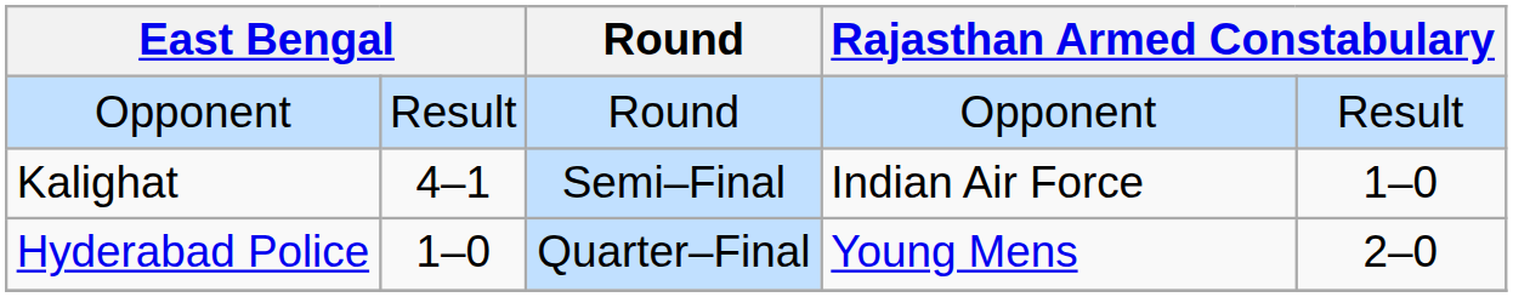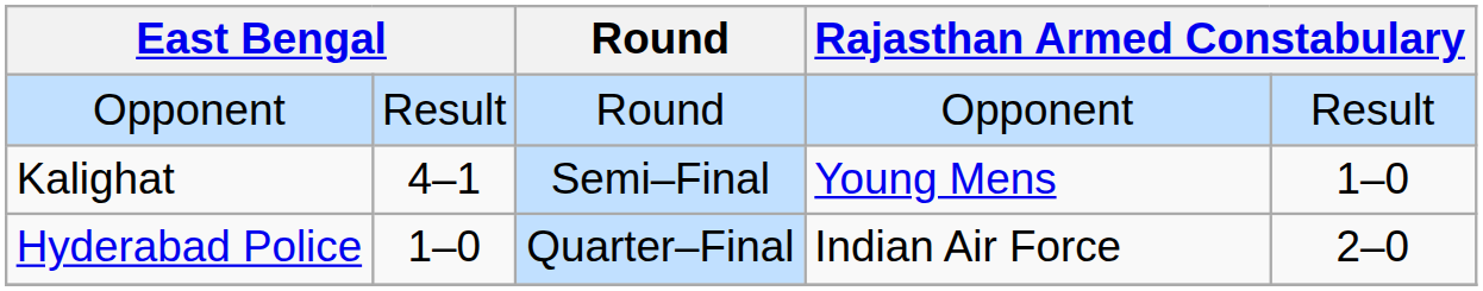 <table class="wikitable" style="text-align:center">
 <tr>
 <th colspan="2"><a href='#'>East Bengal</a></th>
 <th>Round</th>
 <th colspan="2"><a href='#'>Rajasthan Armed Constabulary</a></th>
 </tr>
 <tr style="background:#C1E0FF">
 <td>Opponent</td>
 <td colspan="1">Result</td>
 <td>Round</td>
 <td>Opponent</td>
 <td colspan="1">Result</td>
 </tr>
 <tr>
 <td style="text-align:left">Kalighat</td>
 <td colspan="1">4–1</td>
 <td style="background:#C1E0FF">Semi–Final</td>
-<td style="text-align:left">Indian Air Force</td>
+<td style="text-align:left"><a href='#'>Young Mens</a></td>
 <td colspan="1">1–0</td>
 </tr>
 <tr>
 <td style="text-align:left"><a href='#'>Hyderabad Police</a></td>
 <td colspan="1">1–0</td>
 <td style="background:#C1E0FF">Quarter–Final</td>
-<td style="text-align:left"><a href='#'>Young Mens</a></td>
+<td style="text-align:left">Indian Air Force</td>
 <td colspan="1">2–0</td>
 </tr>
 <tr>
 </tr>
 </table>
